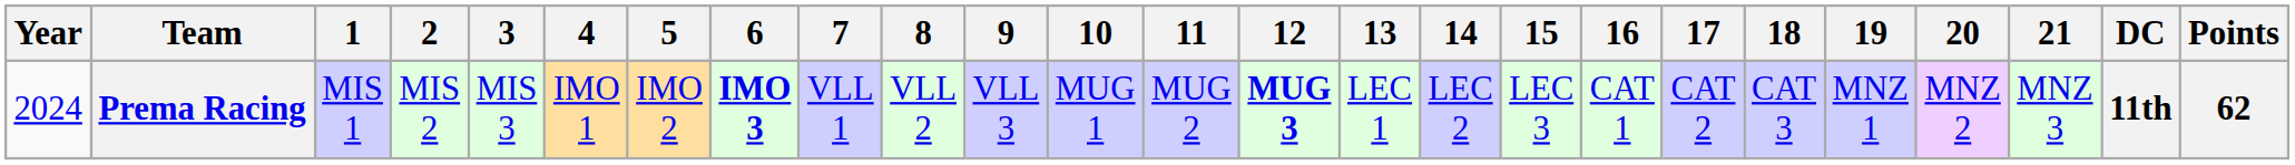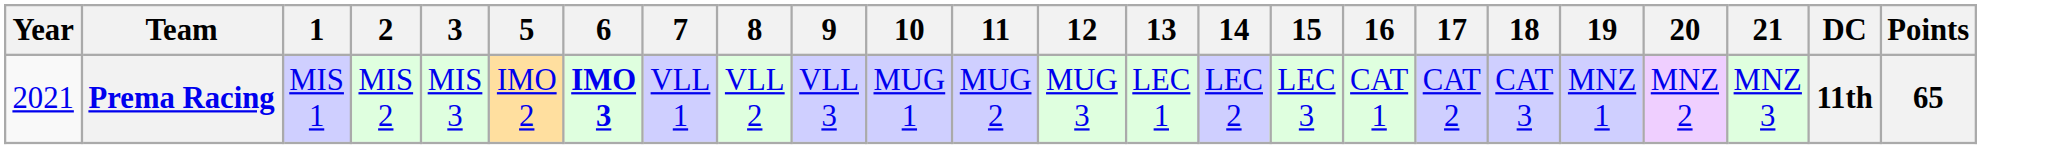 <table class="wikitable" style="text-align:center; font-size:85%">
 <tr>
 <th>Year</th>
 <th>Team</th>
 <th>1</th>
 <th>2</th>
 <th>3</th>
-<th>4</th>
 <th>5</th>
 <th>6</th>
 <th>7</th>
 <th>8</th>
 <th>9</th>
 <th>10</th>
 <th>11</th>
 <th>12</th>
 <th>13</th>
 <th>14</th>
 <th>15</th>
 <th>16</th>
 <th>17</th>
 <th>18</th>
 <th>19</th>
 <th>20</th>
 <th>21</th>
 <th>DC</th>
 <th>Points</th>
 </tr>
 <tr>
-<td><a href='#'>2024</a></td>
+<td><a href='#'>2021</a></td>
 <th nowrap><a href='#'>Prema Racing</a></th>
 <td style="background:#CFCFFF"><a href='#'>MIS<br>1</a><br></td>
 <td style="background:#DFFFDF"><a href='#'>MIS<br>2</a><br></td>
 <td style="background:#DFFFDF"><a href='#'>MIS<br>3</a><br></td>
-<td style="background:#FFDF9F"><a href='#'>IMO<br>1</a><br></td>
 <td style="background:#FFDF9F"><a href='#'>IMO<br>2</a><br></td>
 <td style="background:#DFFFDF"><strong><a href='#'>IMO<br>3</a><br></strong></td>
 <td style="background:#CFCFFF"><a href='#'>VLL<br>1</a><br></td>
 <td style="background:#DFFFDF"><a href='#'>VLL<br>2</a><br></td>
 <td style="background:#CFCFFF"><a href='#'>VLL<br>3</a><br></td>
 <td style="background:#CFCFFF"><a href='#'>MUG<br>1</a><br></td>
 <td style="background:#CFCFFF"><a href='#'>MUG<br>2</a><br></td>
-<td style="background:#DFFFDF"><strong><a href='#'>MUG<br>3</a><br></strong></td>
+<td style="background:#DFFFDF"><a href='#'>MUG<br>3</a><br></td>
 <td style="background:#DFFFDF"><a href='#'>LEC<br>1</a><br></td>
 <td style="background:#CFCFFF"><a href='#'>LEC<br>2</a><br></td>
 <td style="background:#DFFFDF"><a href='#'>LEC<br>3</a><br></td>
 <td style="background:#DFFFDF"><a href='#'>CAT<br>1</a><br></td>
 <td style="background:#CFCFFF"><a href='#'>CAT<br>2</a><br></td>
 <td style="background:#CFCFFF"><a href='#'>CAT<br>3</a><br></td>
 <td style="background:#CFCFFF"><a href='#'>MNZ<br>1</a><br></td>
 <td style="background:#EFCFFF"><a href='#'>MNZ<br>2</a><br></td>
 <td style="background:#DFFFDF"><a href='#'>MNZ<br>3</a><br></td>
 <th style="background:#">11th</th>
-<th style="background:#">62</th>
+<th style="background:#">65</th>
 </tr>
 </table>
